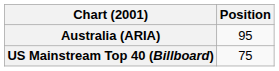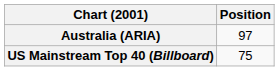 <table class="wikitable plainrowheaders" style="text-align:center">
 <tr>
 <th>Chart (2001)</th>
 <th>Position</th>
 </tr>
 <tr>
 <th scope="row">Australia (ARIA)</th>
-<td>95</td>
+<td>97</td>
 </tr>
 <tr>
 <th scope="row">US Mainstream Top 40 (<em>Billboard</em>)</th>
 <td>75</td>
 </tr>
 </table>
